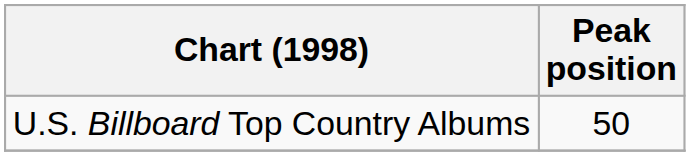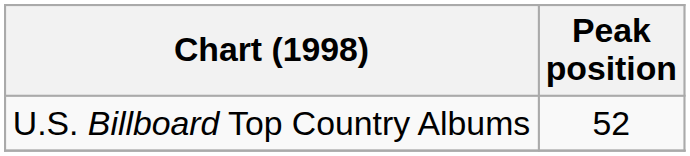 <table class="wikitable">
 <tr>
 <th>Chart (1998)</th>
 <th>Peak<br>position</th>
 </tr>
 <tr>
 <td>U.S. <em>Billboard</em> Top Country Albums</td>
-<td align="center">50</td>
+<td align="center">52</td>
 </tr>
 <tr>
 </tr>
 </table>
